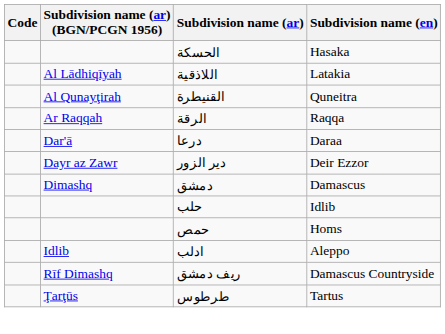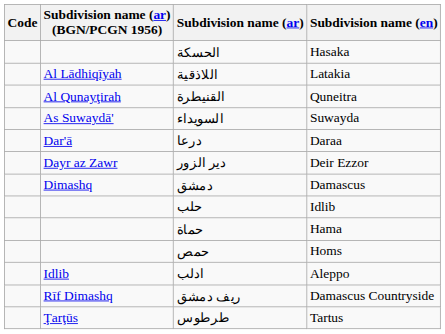 <table class="wikitable sortable">
 <tr>
 <th>Code</th>
 <th>Subdivision name (<a href='#'>ar</a>)<br>(BGN/PCGN 1956)</th>
 <th>Subdivision name (<a href='#'>ar</a>) </th>
 <th>Subdivision name (<a href='#'>en</a>) </th>
 </tr>
 <tr>
 <td></td>
 <td></td>
 <td>الحسكة</td>
 <td>Hasaka</td>
 </tr>
 <tr>
 <td></td>
 <td><a href='#'>Al Lādhiqīyah</a></td>
 <td>اللاذقية</td>
 <td>Latakia</td>
 </tr>
 <tr>
 <td></td>
 <td><a href='#'>Al Qunayţirah</a></td>
 <td>القنيطرة</td>
 <td>Quneitra</td>
 </tr>
 <tr>
 <td></td>
-<td><a href='#'>Ar Raqqah</a></td>
-<td>الرقة</td>
-<td>Raqqa</td>
+<td><a href='#'>As Suwaydā'</a></td>
+<td>السويداء</td>
+<td>Suwayda</td>
 </tr>
 <tr>
 <td></td>
 <td><a href='#'>Dar'ā</a></td>
 <td>درعا</td>
 <td>Daraa</td>
 </tr>
 <tr>
 <td></td>
 <td><a href='#'>Dayr az Zawr</a></td>
 <td>دير الزور</td>
 <td>Deir Ezzor</td>
 </tr>
 <tr>
 <td></td>
 <td><a href='#'>Dimashq</a></td>
 <td>دمشق</td>
 <td>Damascus</td>
 </tr>
 <tr>
 <td></td>
 <td></td>
 <td>حلب</td>
 <td>Idlib</td>
 </tr>
 <tr>
 <td></td>
 <td></td>
+<td>حماة</td>
+<td>Hama</td>
+</tr>
+<tr>
+<td></td>
+<td></td>
 <td>حمص</td>
 <td>Homs</td>
 </tr>
 <tr>
 <td></td>
 <td><a href='#'>Idlib</a></td>
 <td>ادلب</td>
 <td>Aleppo</td>
 </tr>
 <tr>
 <td></td>
 <td><a href='#'>Rīf Dimashq</a></td>
 <td>ريف دمشق</td>
 <td>Damascus Countryside</td>
 </tr>
 <tr>
 <td></td>
 <td><a href='#'>Ţarţūs</a></td>
 <td>طرطوس</td>
 <td>Tartus</td>
 </tr>
 </table>
